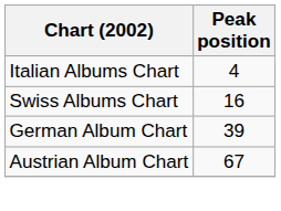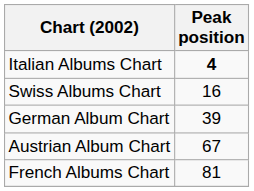 <table class="wikitable">
 <tr>
 <th align="center">Chart (2002)</th>
 <th align="center">Peak<br>position</th>
 </tr>
 <tr>
 <td align="left">Italian Albums Chart</td>
-<td align="center">4</td>
+<td align="center"><strong>4</strong></td>
 </tr>
 <tr>
 <td align="left">Swiss Albums Chart</td>
 <td align="center">16</td>
 </tr>
 <tr>
 <td align="left">German Album Chart</td>
 <td align="center">39</td>
 </tr>
 <tr>
 <td align="left">Austrian Album Chart</td>
 <td align="center">67</td>
 </tr>
 <tr>
+<td align="left">French Albums Chart</td>
+<td align="center">81</td>
+</tr>
+<tr>
 </tr>
 </table>
